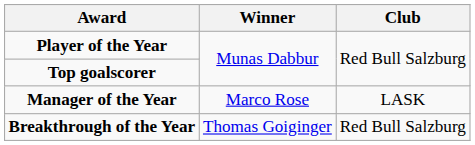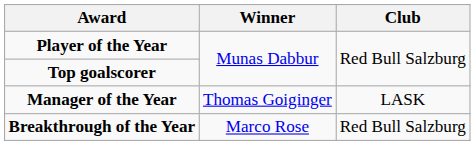 <table class="wikitable" style="text-align:center">
 <tr>
 <th><strong>Award</strong></th>
 <th>Winner</th>
 <th>Club</th>
 </tr>
 <tr>
 <td><strong>Player of the Year</strong></td>
 <td rowspan="2"> <a href='#'>Munas Dabbur</a></td>
 <td rowspan="2">Red Bull Salzburg</td>
 </tr>
 <tr>
 <td><strong>Top goalscorer</strong></td>
 </tr>
 <tr>
 <td><strong>Manager of the Year</strong></td>
-<td> <a href='#'>Marco Rose</a></td>
+<td> <a href='#'>Thomas Goiginger</a></td>
 <td>LASK</td>
 </tr>
 <tr>
 <td><strong>Breakthrough of the Year</strong></td>
-<td> <a href='#'>Thomas Goiginger</a></td>
+<td> <a href='#'>Marco Rose</a></td>
 <td>Red Bull Salzburg</td>
 </tr>
 </table>
